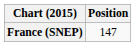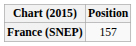 <table class="wikitable plainrowheaders" style="text-align:center">
 <tr>
 <th scope="col">Chart (2015)</th>
 <th scope="col">Position</th>
 </tr>
 <tr>
 <th scope="row">France (SNEP)</th>
-<td>147</td>
+<td>157</td>
 </tr>
 </table>
